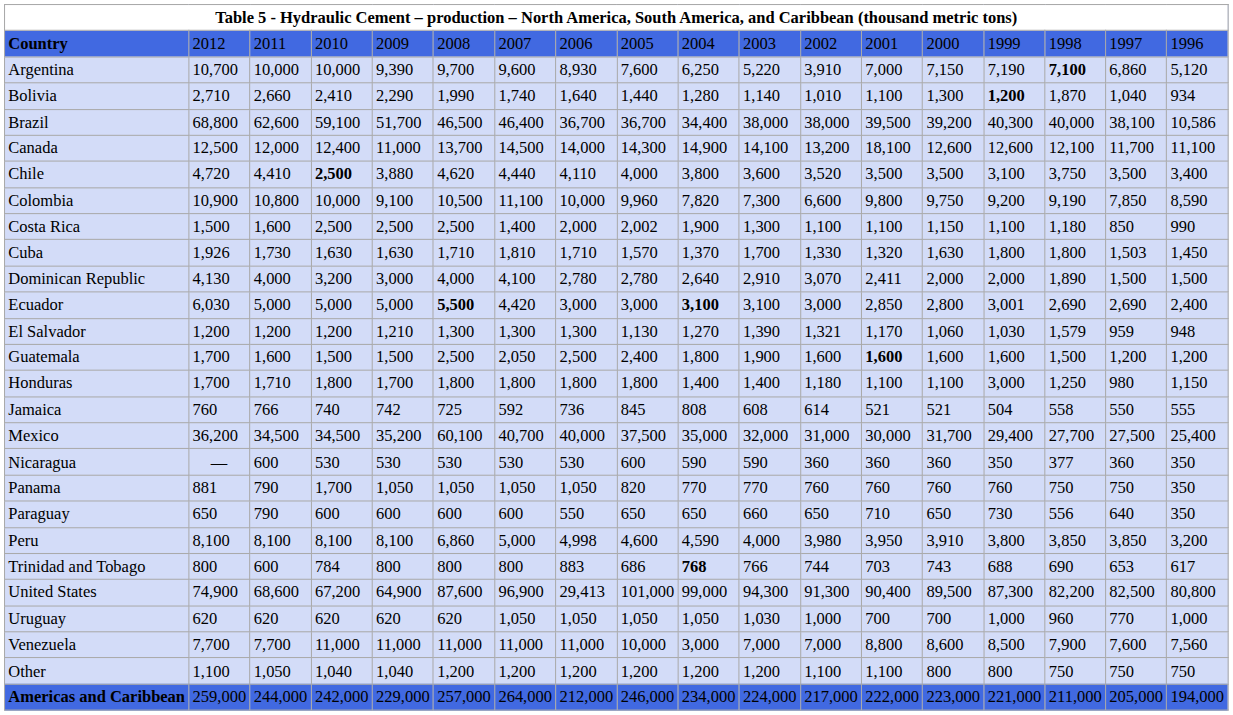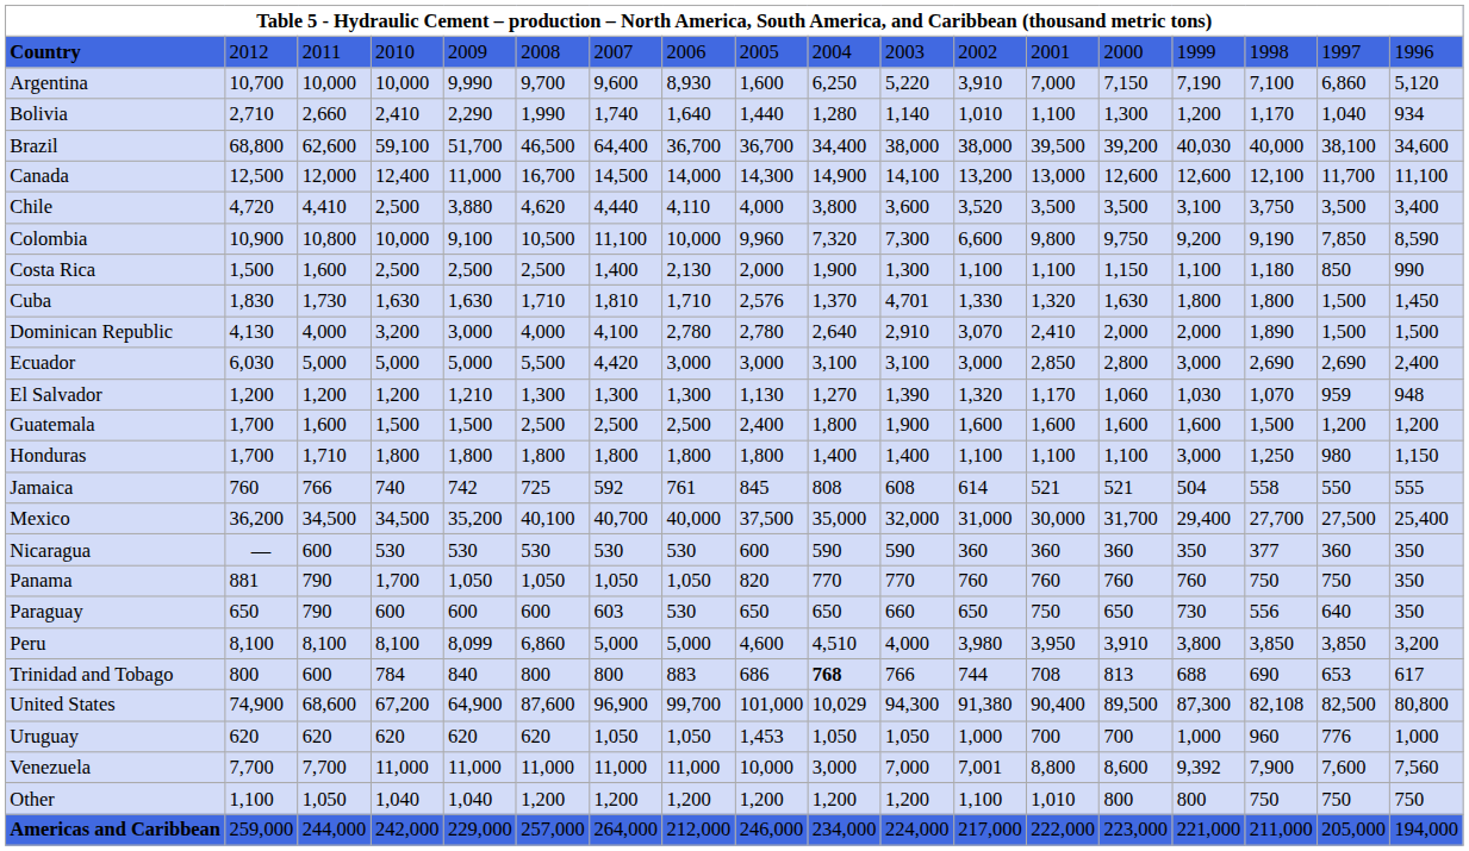 <table class="wikitable sortable" style="background-color:#d3dcf8;">
 <tr>
 <th style="background-color:white;" colspan=18>Table 5 - Hydraulic Cement – production – North America, South America, and Caribbean (thousand metric tons)</th>
 </tr>
 <tr style="background-color:RoyalBlue;">
 <td><strong>Country</strong></td>
 <td>2012</td>
 <td>2011</td>
 <td>2010</td>
 <td>2009</td>
 <td>2008</td>
 <td>2007</td>
 <td>2006</td>
 <td>2005</td>
 <td>2004</td>
 <td>2003</td>
 <td>2002</td>
 <td>2001</td>
 <td>2000</td>
 <td>1999</td>
 <td>1998</td>
 <td>1997</td>
 <td>1996</td>
 </tr>
 <tr>
 <td>Argentina</td>
 <td>10,700</td>
 <td>10,000</td>
 <td>10,000</td>
-<td>9,390</td>
+<td>9,990</td>
 <td>9,700</td>
 <td>9,600</td>
 <td>8,930</td>
-<td>7,600</td>
+<td>1,600</td>
 <td>6,250</td>
 <td>5,220</td>
 <td>3,910</td>
 <td>7,000</td>
 <td>7,150</td>
 <td>7,190</td>
-<td><strong>7,100</strong></td>
+<td>7,100</td>
 <td>6,860</td>
 <td>5,120</td>
 </tr>
 <tr>
 <td>Bolivia</td>
 <td>2,710</td>
 <td>2,660</td>
 <td>2,410</td>
 <td>2,290</td>
 <td>1,990</td>
 <td>1,740</td>
 <td>1,640</td>
 <td>1,440</td>
 <td>1,280</td>
 <td>1,140</td>
 <td>1,010</td>
 <td>1,100</td>
 <td>1,300</td>
-<td><strong>1,200</strong></td>
-<td>1,870</td>
+<td>1,200</td>
+<td>1,170</td>
 <td>1,040</td>
 <td>934</td>
 </tr>
 <tr>
 <td>Brazil</td>
 <td>68,800</td>
 <td>62,600</td>
 <td>59,100</td>
 <td>51,700</td>
 <td>46,500</td>
-<td>46,400</td>
+<td>64,400</td>
 <td>36,700</td>
 <td>36,700</td>
 <td>34,400</td>
 <td>38,000</td>
 <td>38,000</td>
 <td>39,500</td>
 <td>39,200</td>
-<td>40,300</td>
+<td>40,030</td>
 <td>40,000</td>
 <td>38,100</td>
-<td>10,586</td>
+<td>34,600</td>
 </tr>
 <tr>
 <td>Canada</td>
 <td>12,500</td>
 <td>12,000</td>
 <td>12,400</td>
 <td>11,000</td>
-<td>13,700</td>
+<td>16,700</td>
 <td>14,500</td>
 <td>14,000</td>
 <td>14,300</td>
 <td>14,900</td>
 <td>14,100</td>
 <td>13,200</td>
-<td>18,100</td>
+<td>13,000</td>
 <td>12,600</td>
 <td>12,600</td>
 <td>12,100</td>
 <td>11,700</td>
 <td>11,100</td>
 </tr>
 <tr>
 <td>Chile</td>
 <td>4,720</td>
 <td>4,410</td>
-<td><strong>2,500</strong></td>
+<td>2,500</td>
 <td>3,880</td>
 <td>4,620</td>
 <td>4,440</td>
 <td>4,110</td>
 <td>4,000</td>
 <td>3,800</td>
 <td>3,600</td>
 <td>3,520</td>
 <td>3,500</td>
 <td>3,500</td>
 <td>3,100</td>
 <td>3,750</td>
 <td>3,500</td>
 <td>3,400</td>
 </tr>
 <tr>
 <td>Colombia</td>
 <td>10,900</td>
 <td>10,800</td>
 <td>10,000</td>
 <td>9,100</td>
 <td>10,500</td>
 <td>11,100</td>
 <td>10,000</td>
 <td>9,960</td>
-<td>7,820</td>
+<td>7,320</td>
 <td>7,300</td>
 <td>6,600</td>
 <td>9,800</td>
 <td>9,750</td>
 <td>9,200</td>
 <td>9,190</td>
 <td>7,850</td>
 <td>8,590</td>
 </tr>
 <tr>
 <td>Costa Rica</td>
 <td>1,500</td>
 <td>1,600</td>
 <td>2,500</td>
 <td>2,500</td>
 <td>2,500</td>
 <td>1,400</td>
+<td>2,130</td>
 <td>2,000</td>
-<td>2,002</td>
 <td>1,900</td>
 <td>1,300</td>
 <td>1,100</td>
 <td>1,100</td>
 <td>1,150</td>
 <td>1,100</td>
 <td>1,180</td>
 <td>850</td>
 <td>990</td>
 </tr>
 <tr>
 <td>Cuba</td>
-<td>1,926</td>
+<td>1,830</td>
 <td>1,730</td>
 <td>1,630</td>
 <td>1,630</td>
 <td>1,710</td>
 <td>1,810</td>
 <td>1,710</td>
-<td>1,570</td>
+<td>2,576</td>
 <td>1,370</td>
-<td>1,700</td>
+<td>4,701</td>
 <td>1,330</td>
 <td>1,320</td>
 <td>1,630</td>
 <td>1,800</td>
 <td>1,800</td>
-<td>1,503</td>
+<td>1,500</td>
 <td>1,450</td>
 </tr>
 <tr>
 <td>Dominican Republic</td>
 <td>4,130</td>
 <td>4,000</td>
 <td>3,200</td>
 <td>3,000</td>
 <td>4,000</td>
 <td>4,100</td>
 <td>2,780</td>
 <td>2,780</td>
 <td>2,640</td>
 <td>2,910</td>
 <td>3,070</td>
-<td>2,411</td>
+<td>2,410</td>
 <td>2,000</td>
 <td>2,000</td>
 <td>1,890</td>
 <td>1,500</td>
 <td>1,500</td>
 </tr>
 <tr>
 <td>Ecuador</td>
 <td>6,030</td>
 <td>5,000</td>
 <td>5,000</td>
 <td>5,000</td>
-<td><strong>5,500</strong></td>
+<td>5,500</td>
 <td>4,420</td>
 <td>3,000</td>
 <td>3,000</td>
-<td><strong>3,100</strong></td>
+<td>3,100</td>
 <td>3,100</td>
 <td>3,000</td>
 <td>2,850</td>
 <td>2,800</td>
-<td>3,001</td>
+<td>3,000</td>
 <td>2,690</td>
 <td>2,690</td>
 <td>2,400</td>
 </tr>
 <tr>
 <td>El Salvador</td>
 <td>1,200</td>
 <td>1,200</td>
 <td>1,200</td>
 <td>1,210</td>
 <td>1,300</td>
 <td>1,300</td>
 <td>1,300</td>
 <td>1,130</td>
 <td>1,270</td>
 <td>1,390</td>
-<td>1,321</td>
+<td>1,320</td>
 <td>1,170</td>
 <td>1,060</td>
 <td>1,030</td>
-<td>1,579</td>
+<td>1,070</td>
 <td>959</td>
 <td>948</td>
 </tr>
 <tr>
 <td>Guatemala</td>
 <td>1,700</td>
 <td>1,600</td>
 <td>1,500</td>
 <td>1,500</td>
 <td>2,500</td>
-<td>2,050</td>
+<td>2,500</td>
 <td>2,500</td>
 <td>2,400</td>
 <td>1,800</td>
 <td>1,900</td>
 <td>1,600</td>
-<td><strong>1,600</strong></td>
+<td>1,600</td>
 <td>1,600</td>
 <td>1,600</td>
 <td>1,500</td>
 <td>1,200</td>
 <td>1,200</td>
 </tr>
 <tr>
 <td>Honduras</td>
 <td>1,700</td>
 <td>1,710</td>
 <td>1,800</td>
-<td>1,700</td>
+<td>1,800</td>
 <td>1,800</td>
 <td>1,800</td>
 <td>1,800</td>
 <td>1,800</td>
 <td>1,400</td>
 <td>1,400</td>
-<td>1,180</td>
+<td>1,100</td>
 <td>1,100</td>
 <td>1,100</td>
 <td>3,000</td>
 <td>1,250</td>
 <td>980</td>
 <td>1,150</td>
 </tr>
 <tr>
 <td>Jamaica</td>
 <td>760</td>
 <td>766</td>
 <td>740</td>
 <td>742</td>
 <td>725</td>
 <td>592</td>
-<td>736</td>
+<td>761</td>
 <td>845</td>
 <td>808</td>
 <td>608</td>
 <td>614</td>
 <td>521</td>
 <td>521</td>
 <td>504</td>
 <td>558</td>
 <td>550</td>
 <td>555</td>
 </tr>
 <tr>
 <td>Mexico</td>
 <td>36,200</td>
 <td>34,500</td>
 <td>34,500</td>
 <td>35,200</td>
-<td>60,100</td>
+<td>40,100</td>
 <td>40,700</td>
 <td>40,000</td>
 <td>37,500</td>
 <td>35,000</td>
 <td>32,000</td>
 <td>31,000</td>
 <td>30,000</td>
 <td>31,700</td>
 <td>29,400</td>
 <td>27,700</td>
 <td>27,500</td>
 <td>25,400</td>
 </tr>
 <tr>
 <td>Nicaragua</td>
 <td style="padding-right:0.25em;text-align:center;">—</td>
 <td>600</td>
 <td>530</td>
 <td>530</td>
 <td>530</td>
 <td>530</td>
 <td>530</td>
 <td>600</td>
 <td>590</td>
 <td>590</td>
 <td>360</td>
 <td>360</td>
 <td>360</td>
 <td>350</td>
 <td>377</td>
 <td>360</td>
 <td>350</td>
 </tr>
 <tr>
 <td>Panama</td>
 <td>881</td>
 <td>790</td>
 <td>1,700</td>
 <td>1,050</td>
 <td>1,050</td>
 <td>1,050</td>
 <td>1,050</td>
 <td>820</td>
 <td>770</td>
 <td>770</td>
 <td>760</td>
 <td>760</td>
 <td>760</td>
 <td>760</td>
 <td>750</td>
 <td>750</td>
 <td>350</td>
 </tr>
 <tr>
 <td>Paraguay</td>
 <td>650</td>
 <td>790</td>
 <td>600</td>
 <td>600</td>
 <td>600</td>
-<td>600</td>
-<td>550</td>
+<td>603</td>
+<td>530</td>
 <td>650</td>
 <td>650</td>
 <td>660</td>
 <td>650</td>
-<td>710</td>
+<td>750</td>
 <td>650</td>
 <td>730</td>
 <td>556</td>
 <td>640</td>
 <td>350</td>
 </tr>
 <tr>
 <td>Peru</td>
 <td>8,100</td>
 <td>8,100</td>
 <td>8,100</td>
-<td>8,100</td>
+<td>8,099</td>
 <td>6,860</td>
 <td>5,000</td>
-<td>4,998</td>
+<td>5,000</td>
 <td>4,600</td>
-<td>4,590</td>
+<td>4,510</td>
 <td>4,000</td>
 <td>3,980</td>
 <td>3,950</td>
 <td>3,910</td>
 <td>3,800</td>
 <td>3,850</td>
 <td>3,850</td>
 <td>3,200</td>
 </tr>
 <tr>
 <td>Trinidad and Tobago</td>
 <td>800</td>
 <td>600</td>
 <td>784</td>
-<td>800</td>
+<td>840</td>
 <td>800</td>
 <td>800</td>
 <td>883</td>
 <td>686</td>
 <td><strong>768</strong></td>
 <td>766</td>
 <td>744</td>
-<td>703</td>
-<td>743</td>
+<td>708</td>
+<td>813</td>
 <td>688</td>
 <td>690</td>
 <td>653</td>
 <td>617</td>
 </tr>
 <tr>
 <td>United States</td>
 <td>74,900</td>
 <td>68,600</td>
 <td>67,200</td>
 <td>64,900</td>
 <td>87,600</td>
 <td>96,900</td>
-<td>29,413</td>
+<td>99,700</td>
 <td>101,000</td>
-<td>99,000</td>
+<td>10,029</td>
 <td>94,300</td>
-<td>91,300</td>
+<td>91,380</td>
 <td>90,400</td>
 <td>89,500</td>
 <td>87,300</td>
-<td>82,200</td>
+<td>82,108</td>
 <td>82,500</td>
 <td>80,800</td>
 </tr>
 <tr>
 <td>Uruguay</td>
 <td>620</td>
 <td>620</td>
 <td>620</td>
 <td>620</td>
 <td>620</td>
 <td>1,050</td>
 <td>1,050</td>
+<td>1,453</td>
 <td>1,050</td>
 <td>1,050</td>
-<td>1,030</td>
 <td>1,000</td>
 <td>700</td>
 <td>700</td>
 <td>1,000</td>
 <td>960</td>
-<td>770</td>
+<td>776</td>
 <td>1,000</td>
 </tr>
 <tr>
 <td>Venezuela</td>
 <td>7,700</td>
 <td>7,700</td>
 <td>11,000</td>
 <td>11,000</td>
 <td>11,000</td>
 <td>11,000</td>
 <td>11,000</td>
 <td>10,000</td>
 <td>3,000</td>
 <td>7,000</td>
-<td>7,000</td>
+<td>7,001</td>
 <td>8,800</td>
 <td>8,600</td>
-<td>8,500</td>
+<td>9,392</td>
 <td>7,900</td>
 <td>7,600</td>
 <td>7,560</td>
 </tr>
 <tr>
 <td>Other</td>
 <td>1,100</td>
 <td>1,050</td>
 <td>1,040</td>
 <td>1,040</td>
 <td>1,200</td>
 <td>1,200</td>
 <td>1,200</td>
 <td>1,200</td>
 <td>1,200</td>
 <td>1,200</td>
 <td>1,100</td>
-<td>1,100</td>
+<td>1,010</td>
 <td>800</td>
 <td>800</td>
 <td>750</td>
 <td>750</td>
 <td>750</td>
 </tr>
 <tr style="background-color:RoyalBlue;">
 <td><strong>Americas and Caribbean</strong></td>
 <td>259,000</td>
 <td>244,000</td>
 <td>242,000</td>
 <td>229,000</td>
 <td>257,000</td>
 <td>264,000</td>
 <td>212,000</td>
 <td>246,000</td>
 <td>234,000</td>
 <td>224,000</td>
 <td>217,000</td>
 <td>222,000</td>
 <td>223,000</td>
 <td>221,000</td>
 <td>211,000</td>
 <td>205,000</td>
 <td>194,000</td>
 </tr>
 </table>
